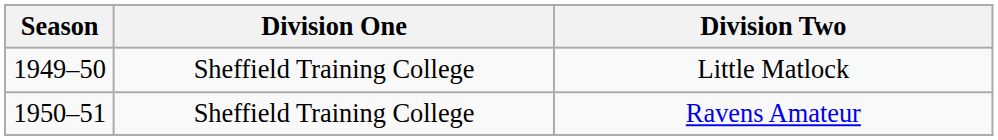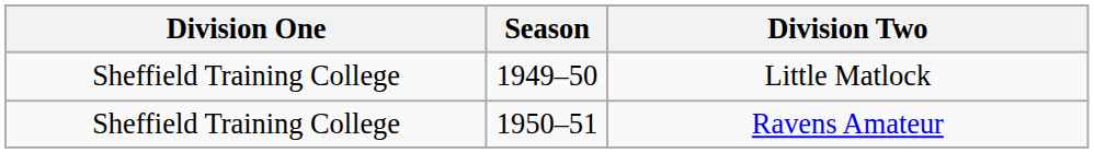 <table class="wikitable" style="text-align: center; font-size:85%">
 <tr>
+<th width=220>Division One</th>
 <th width=50>Season</th>
-<th width=220>Division One</th>
 <th width=220>Division Two</th>
 </tr>
 <tr>
+<td>Sheffield Training College</td>
 <td>1949–50</td>
-<td>Sheffield Training College</td>
 <td>Little Matlock</td>
 </tr>
 <tr>
+<td>Sheffield Training College</td>
 <td>1950–51</td>
-<td>Sheffield Training College</td>
 <td><a href='#'>Ravens Amateur</a></td>
 </tr>
 </table>
